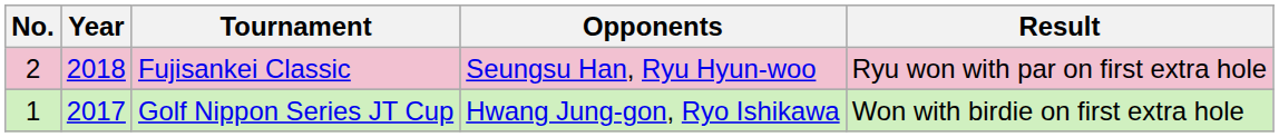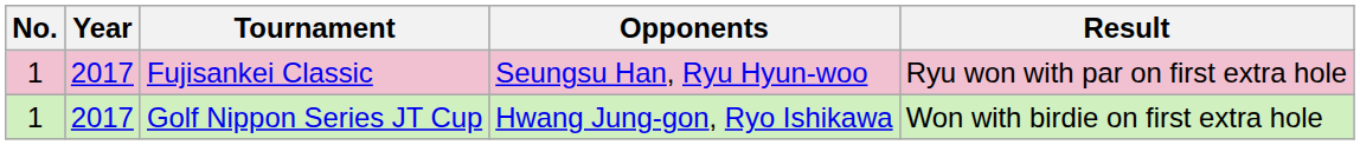 <table class="wikitable" style="font-size:95%;">
 <tr>
 <th>No.</th>
 <th>Year</th>
 <th>Tournament</th>
 <th>Opponents</th>
 <th>Result</th>
 </tr>
 <tr style="background:#F2C1D1;">
-<td align=center>2</td>
-<td><a href='#'>2018</a></td>
+<td align=center>1</td>
+<td><a href='#'>2017</a></td>
 <td><a href='#'>Fujisankei Classic</a></td>
 <td> <a href='#'>Seungsu Han</a>,  <a href='#'>Ryu Hyun-woo</a></td>
 <td>Ryu won with par on first extra hole</td>
 </tr>
 <tr style="background:#D0F0C0;">
 <td align=center>1</td>
 <td><a href='#'>2017</a></td>
 <td><a href='#'>Golf Nippon Series JT Cup</a></td>
 <td> <a href='#'>Hwang Jung-gon</a>,  <a href='#'>Ryo Ishikawa</a></td>
 <td>Won with birdie on first extra hole</td>
 </tr>
 </table>
